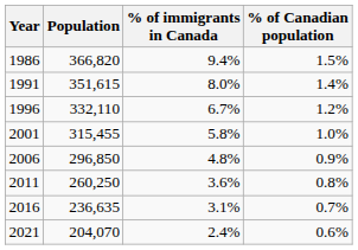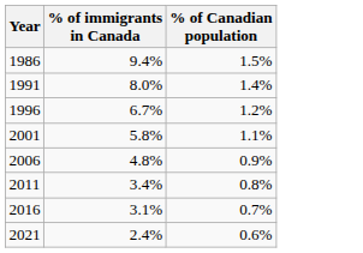 <table class="wikitable sortable">
 <tr>
 <th>Year</th>
-<th>Population</th>
 <th>% of immigrants<br>in Canada</th>
 <th>% of Canadian<br>population</th>
 </tr>
 <tr>
 <td>1986</td>
-<td align="right">366,820</td>
 <td align="right">9.4%</td>
 <td align="right">1.5%</td>
 </tr>
 <tr>
 <td>1991</td>
-<td align="right">351,615</td>
 <td align="right">8.0%</td>
 <td align="right">1.4%</td>
 </tr>
 <tr>
 <td>1996</td>
-<td align="right">332,110</td>
 <td align="right">6.7%</td>
 <td align="right">1.2%</td>
 </tr>
 <tr>
 <td>2001</td>
-<td align="right">315,455</td>
 <td align="right">5.8%</td>
-<td align="right">1.0%</td>
+<td align="right">1.1%</td>
 </tr>
 <tr>
 <td>2006</td>
-<td align="right">296,850</td>
 <td align="right">4.8%</td>
 <td align="right">0.9%</td>
 </tr>
 <tr>
 <td>2011</td>
-<td align="right">260,250</td>
-<td align="right">3.6%</td>
+<td align="right">3.4%</td>
 <td align="right">0.8%</td>
 </tr>
 <tr>
 <td>2016</td>
-<td align="right">236,635</td>
 <td align="right">3.1%</td>
 <td align="right">0.7%</td>
 </tr>
 <tr>
 <td>2021</td>
-<td align="right">204,070</td>
 <td align="right">2.4%</td>
 <td align="right">0.6%</td>
 </tr>
 </table>
